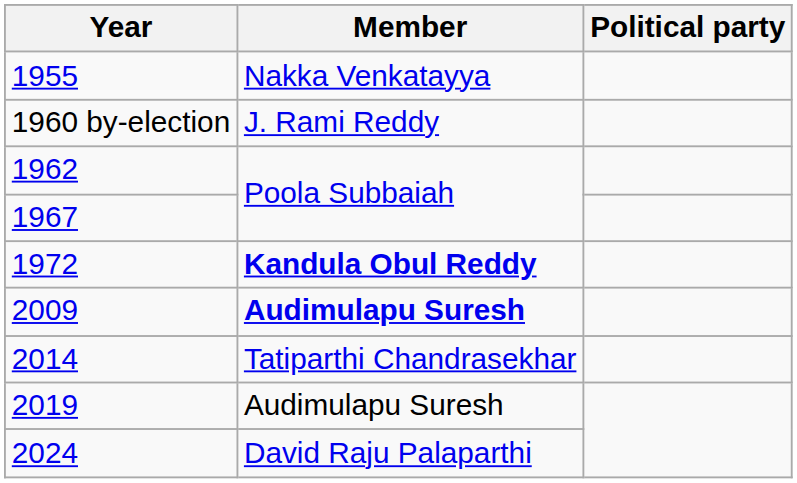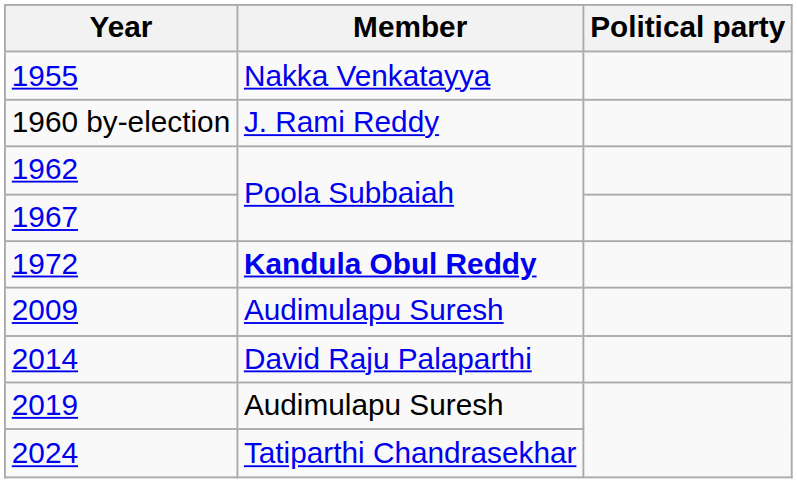 <table class="wikitable sortable">
 <tr>
 <th>Year</th>
 <th>Member</th>
 <th colspan="2">Political party</th>
 </tr>
 <tr>
 <td><a href='#'>1955</a></td>
 <td><a href='#'>Nakka Venkatayya</a></td>
 <td></td>
 </tr>
 <tr>
 <td>1960 by-election</td>
 <td><a href='#'>J. Rami Reddy</a></td>
 </tr>
 <tr>
 <td><a href='#'>1962</a></td>
 <td rowspan=2><a href='#'>Poola Subbaiah</a></td>
 <td></td>
 </tr>
 <tr>
 <td><a href='#'>1967</a></td>
 </tr>
 <tr>
 <td><a href='#'>1972</a></td>
 <td><strong><a href='#'>Kandula Obul Reddy</a></strong></td>
 <td></td>
 </tr>
 <tr>
 <td><a href='#'>2009</a></td>
-<td><strong><a href='#'>Audimulapu Suresh</a></strong></td>
+<td><a href='#'>Audimulapu Suresh</a></td>
 </tr>
 <tr>
 <td><a href='#'>2014</a></td>
-<td><a href='#'>Tatiparthi Chandrasekhar</a></td>
+<td><a href='#'>David Raju Palaparthi</a></td>
 <td></td>
 </tr>
 <tr>
 <td><a href='#'>2019</a></td>
 <td>Audimulapu Suresh</td>
 </tr>
 <tr>
 <td><a href='#'>2024</a></td>
-<td><a href='#'>David Raju Palaparthi</a></td>
+<td><a href='#'>Tatiparthi Chandrasekhar</a></td>
 </tr>
 </table>
